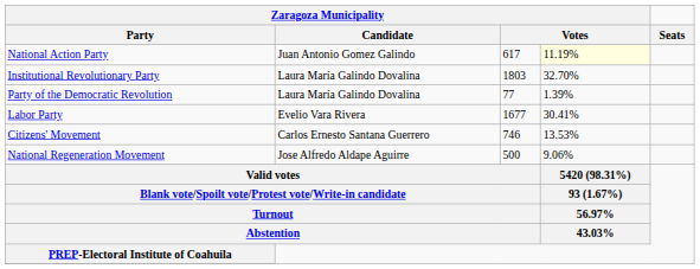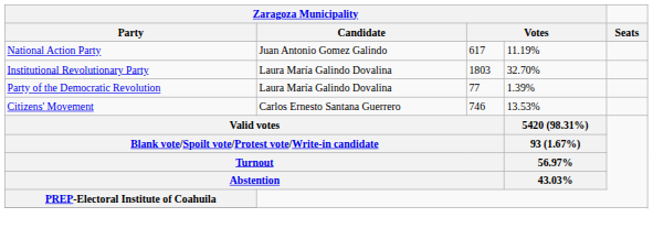 <table class="wikitable collapsible collapsed" style="font-size:95%; width:72%; line-height:126%; margin-bottom:0">
 <tr>
 <th Colspan = 4><strong><a href='#'>Zaragoza Municipality</a></strong></th>
 </tr>
 <tr style="background:#efefef;">
 <th Colspan = 1><strong>Party</strong></th>
 <th Colspan = 1><strong>Candidate</strong></th>
 <th Colspan = 2><strong>Votes</strong></th>
 <th Colspan = 1><strong>Seats</strong></th>
 </tr>
 <tr>
 <td> <a href='#'>National Action Party</a></td>
 <td>Juan Antonio Gomez Galindo</td>
 <td>617</td>
-<td style="background: lightyellow;">11.19%</td>
+<td>11.19%</td>
 <td></td>
 </tr>
 <tr>
 <td> <a href='#'>Institutional Revolutionary Party</a></td>
 <td>Laura María Galindo Dovalina</td>
 <td>1803</td>
 <td>32.70%</td>
 <td></td>
 </tr>
 <tr>
 <td> <a href='#'>Party of the Democratic Revolution</a></td>
 <td>Laura María Galindo Dovalina</td>
 <td>77</td>
 <td>1.39%</td>
 <td></td>
 </tr>
 <tr>
-<td> <a href='#'>Labor Party</a></td>
-<td>Evelio Vara Rivera</td>
-<td>1677</td>
-<td>30.41%</td>
-<td></td>
-</tr>
-<tr>
 <td> <a href='#'>Citizens' Movement</a></td>
 <td>Carlos Ernesto Santana Guerrero</td>
 <td>746</td>
 <td>13.53%</td>
-<td></td>
-</tr>
-<tr>
-<td> <a href='#'>National Regeneration Movement</a></td>
-<td>Jose Alfredo Aldape Aguirre</td>
-<td>500</td>
-<td>9.06%</td>
 <td></td>
 </tr>
 <tr>
 <th Colspan = 3><strong>Valid votes</strong></th>
 <th>5420 (98.31%)</th>
 </tr>
 <tr>
 <th Colspan = 3><strong><a href='#'>Blank vote</a>/<a href='#'>Spoilt vote</a>/<a href='#'>Protest vote</a>/<a href='#'>Write-in candidate</a></strong></th>
 <th>93 (1.67%)</th>
 </tr>
 <tr>
 <th Colspan = 3><strong><a href='#'>Turnout</a></strong></th>
 <th>56.97%</th>
 </tr>
 <tr>
 <th Colspan = 3><strong><a href='#'>Abstention</a></strong></th>
 <th>43.03%</th>
 </tr>
 <tr>
 <th Colspan =><a href='#'>PREP</a>-Electoral Institute of Coahuila </th>
 </tr>
 <tr>
 </tr>
 </table>
